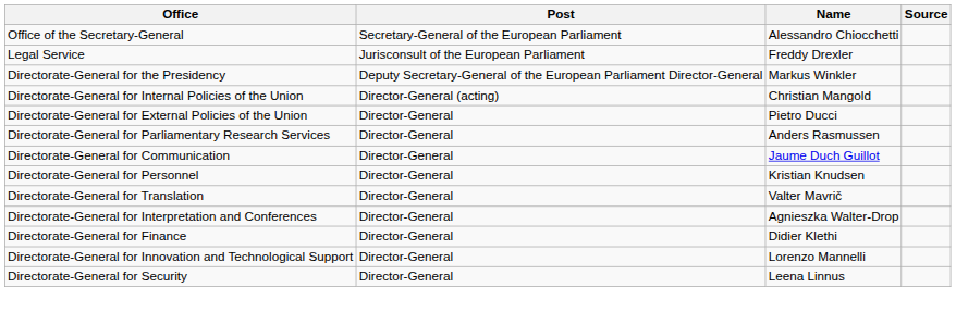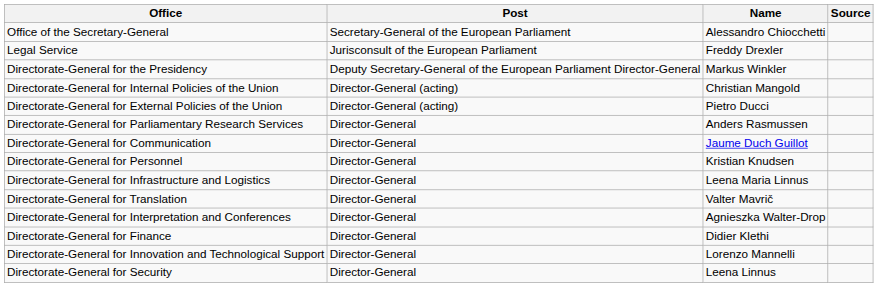 <table class="wikitable">
 <tr>
 <th>Office</th>
 <th>Post</th>
 <th>Name</th>
 <th>Source</th>
 </tr>
 <tr>
 <td>Office of the Secretary-General</td>
 <td>Secretary-General of the European Parliament</td>
 <td>Alessandro Chiocchetti</td>
 <td></td>
 </tr>
 <tr>
 <td>Legal Service</td>
 <td>Jurisconsult of the European Parliament</td>
 <td>Freddy Drexler</td>
 <td></td>
 </tr>
 <tr>
 <td>Directorate-General for the Presidency</td>
 <td>Deputy Secretary-General of the European Parliament Director-General</td>
 <td>Markus Winkler</td>
 <td></td>
 </tr>
 <tr>
 <td>Directorate-General for Internal Policies of the Union</td>
 <td>Director-General (acting)</td>
 <td>Christian Mangold</td>
 <td></td>
 </tr>
 <tr>
 <td>Directorate-General for External Policies of the Union</td>
-<td>Director-General</td>
+<td>Director-General (acting)</td>
 <td>Pietro Ducci</td>
 <td></td>
 </tr>
 <tr>
 <td>Directorate-General for Parliamentary Research Services</td>
 <td>Director-General</td>
 <td>Anders Rasmussen</td>
 <td></td>
 </tr>
 <tr>
 <td>Directorate-General for Communication</td>
 <td>Director-General</td>
 <td><a href='#'>Jaume Duch Guillot</a></td>
 <td></td>
 </tr>
 <tr>
 <td>Directorate-General for Personnel</td>
 <td>Director-General</td>
 <td>Kristian Knudsen</td>
+<td></td>
+</tr>
+<tr>
+<td>Directorate-General for Infrastructure and Logistics</td>
+<td>Director-General</td>
+<td>Leena Maria Linnus</td>
 <td></td>
 </tr>
 <tr>
 <td>Directorate-General for Translation</td>
 <td>Director-General</td>
 <td>Valter Mavrič</td>
 <td></td>
 </tr>
 <tr>
 <td>Directorate-General for Interpretation and Conferences</td>
 <td>Director-General</td>
 <td>Agnieszka Walter-Drop</td>
 <td></td>
 </tr>
 <tr>
 <td>Directorate-General for Finance</td>
 <td>Director-General</td>
 <td>Didier Klethi</td>
 <td></td>
 </tr>
 <tr>
 <td>Directorate-General for Innovation and Technological Support</td>
 <td>Director-General</td>
 <td>Lorenzo Mannelli</td>
 <td></td>
 </tr>
 <tr>
 <td>Directorate-General for Security</td>
 <td>Director-General</td>
 <td>Leena Linnus</td>
 <td></td>
 </tr>
 </table>
